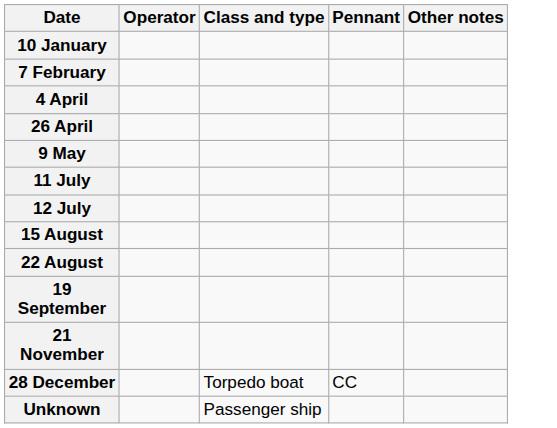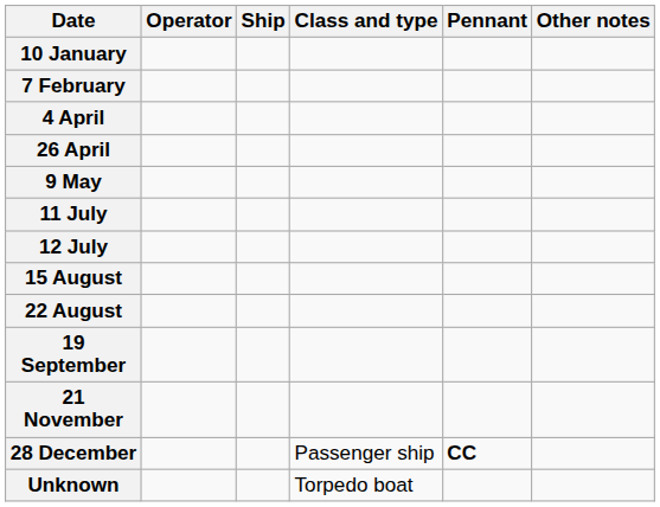 <table class="wikitable">
 <tr>
 <th width="100">Date</th>
 <th style="text-align: left;">Operator</th>
+<th style="text-align: left;">Ship</th>
 <th style="text-align: left;">Class and type</th>
 <th style="text-align: left;">Pennant</th>
 <th style="text-align: left;">Other notes</th>
 </tr>
 <tr>
 <th>10 January</th>
 <td></td>
+<td><strong></strong></td>
 <td></td>
 <td></td>
 <td></td>
 </tr>
 <tr>
 <th>7 February</th>
 <td></td>
+<td><strong></strong></td>
 <td></td>
 <td></td>
 <td></td>
 </tr>
 <tr>
 <th>4 April</th>
 <td></td>
+<td><strong></strong></td>
 <td></td>
 <td></td>
 <td></td>
 </tr>
 <tr>
 <th>26 April</th>
 <td></td>
+<td><strong></strong></td>
 <td></td>
 <td></td>
 <td></td>
 </tr>
 <tr>
 <th>9 May</th>
 <td></td>
+<td><strong></strong></td>
 <td></td>
 <td></td>
 <td></td>
 </tr>
 <tr>
 <th>11 July</th>
 <td></td>
+<td><strong></strong></td>
 <td></td>
 <td></td>
 <td></td>
 </tr>
 <tr>
 <th>12 July</th>
 <td></td>
+<td><strong></strong></td>
 <td></td>
 <td></td>
 <td></td>
 </tr>
 <tr>
 <th>15 August</th>
 <td></td>
+<td><strong></strong></td>
 <td></td>
 <td></td>
 <td></td>
 </tr>
 <tr>
 <th>22 August</th>
 <td></td>
+<td><strong></strong></td>
 <td></td>
 <td></td>
 <td></td>
 </tr>
 <tr>
 <th>19 September</th>
 <td></td>
+<td><strong></strong></td>
 <td></td>
 <td></td>
 <td></td>
 </tr>
 <tr>
 <th>21 November</th>
 <td></td>
+<td><strong></strong></td>
 <td></td>
 <td></td>
 <td></td>
 </tr>
 <tr>
 <th>28 December</th>
 <td></td>
-<td>Torpedo boat</td>
-<td>CC</td>
+<td><strong></strong></td>
+<td>Passenger ship</td>
+<td><strong>CC</strong></td>
 <td></td>
 </tr>
 <tr>
 <th>Unknown</th>
 <td></td>
-<td>Passenger ship</td>
+<td><strong></strong></td>
+<td>Torpedo boat</td>
 <td></td>
 <td></td>
 </tr>
 </table>
